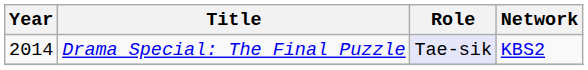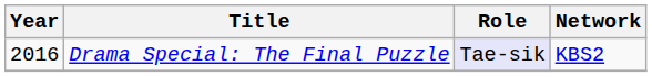 <table class="wikitable sortable">
 <tr>
 <th>Year</th>
 <th>Title</th>
 <th>Role</th>
 <th>Network</th>
 </tr>
 <tr>
-<td>2014</td>
+<td>2016</td>
 <td><em><a href='#'>Drama Special: The Final Puzzle</a></em></td>
 <td style="background: lavender;">Tae-sik</td>
 <td><a href='#'>KBS2</a></td>
 </tr>
 <tr>
 </tr>
 </table>
